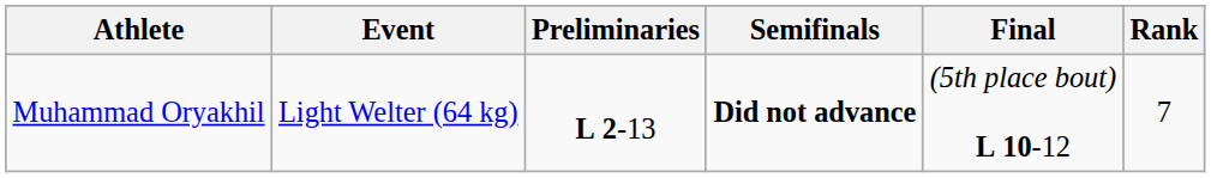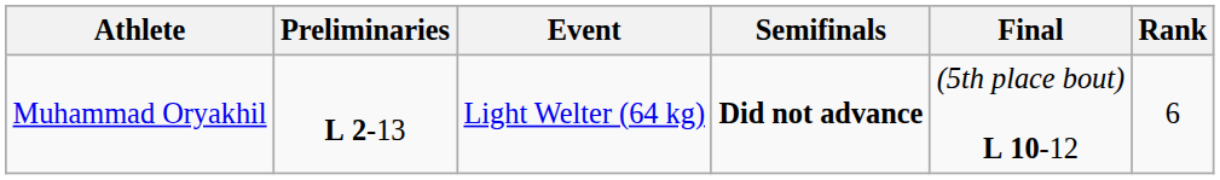 <table class="wikitable" border="1" style="font-size:90%">
 <tr>
 <th>Athlete</th>
+<th>Preliminaries</th>
 <th>Event</th>
-<th>Preliminaries</th>
 <th>Semifinals</th>
 <th>Final</th>
 <th>Rank</th>
 </tr>
 <tr>
 <td><a href='#'>Muhammad Oryakhil</a></td>
+<td align=center> <br> <strong>L</strong> <strong>2</strong>-13</td>
 <td><a href='#'>Light Welter (64 kg)</a></td>
-<td align=center> <br> <strong>L</strong> <strong>2</strong>-13</td>
 <td align=center><strong>Did not advance</strong></td>
 <td align=center><em>(5th place bout)</em> <br>  <br> <strong>L</strong> <strong>10</strong>-12</td>
-<td align=center>7</td>
+<td align=center>6</td>
 </tr>
 </table>
